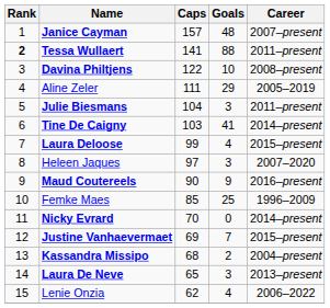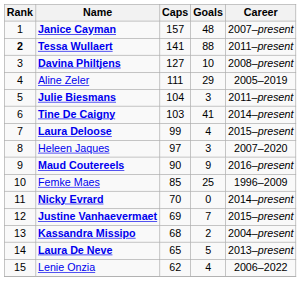 <table class="wikitable sortable" style="text-align:center";>
 <tr>
 <th>Rank</th>
 <th>Name</th>
 <th>Caps</th>
 <th>Goals</th>
 <th>Career</th>
 </tr>
 <tr>
 <td>1</td>
 <td align=left><strong><a href='#'>Janice Cayman</a></strong></td>
 <td>157</td>
 <td>48</td>
 <td>2007–<em>present</em></td>
 </tr>
 <tr>
 <td><strong>2</strong></td>
 <td align=left><strong><a href='#'>Tessa Wullaert</a></strong></td>
 <td>141</td>
 <td>88</td>
 <td>2011–<em>present</em></td>
 </tr>
 <tr>
 <td>3</td>
 <td align=left><strong><a href='#'>Davina Philtjens</a></strong></td>
-<td>122</td>
+<td>127</td>
 <td>10</td>
 <td>2008–<em>present</em></td>
 </tr>
 <tr>
 <td>4</td>
 <td align=left><a href='#'>Aline Zeler</a></td>
 <td>111</td>
 <td>29</td>
 <td>2005–2019</td>
 </tr>
 <tr>
 <td>5</td>
 <td align=left><strong><a href='#'>Julie Biesmans</a></strong></td>
 <td>104</td>
 <td>3</td>
 <td>2011–<em>present</em></td>
 </tr>
 <tr>
 <td>6</td>
 <td align=left><strong><a href='#'>Tine De Caigny</a></strong></td>
 <td>103</td>
 <td>41</td>
 <td>2014–<em>present</em></td>
 </tr>
 <tr>
 <td>7</td>
 <td align=left><strong><a href='#'>Laura Deloose</a></strong></td>
 <td>99</td>
 <td>4</td>
 <td>2015–<em>present</em></td>
 </tr>
 <tr>
 <td>8</td>
 <td align=left><a href='#'>Heleen Jaques</a></td>
 <td>97</td>
 <td>3</td>
 <td>2007–2020</td>
 </tr>
 <tr>
 <td>9</td>
 <td align=left><strong><a href='#'>Maud Coutereels</a></strong></td>
 <td>90</td>
 <td>9</td>
 <td>2016–<em>present</em></td>
 </tr>
 <tr>
 <td>10</td>
 <td align=left><a href='#'>Femke Maes</a></td>
 <td>85</td>
 <td>25</td>
 <td>1996–2009</td>
 </tr>
 <tr>
 <td>11</td>
 <td align=left><strong><a href='#'>Nicky Evrard</a></strong></td>
 <td>70</td>
 <td>0</td>
 <td>2014–<em>present</em></td>
 </tr>
 <tr>
 <td>12</td>
 <td align=left><strong><a href='#'>Justine Vanhaevermaet</a></strong></td>
 <td>69</td>
 <td>7</td>
 <td>2015–<em>present</em></td>
 </tr>
 <tr>
 <td>13</td>
 <td align=left><strong><a href='#'>Kassandra Missipo</a></strong></td>
 <td>68</td>
 <td>2</td>
 <td>2004–<em>present</em></td>
 </tr>
 <tr>
 <td>14</td>
 <td align=left><strong><a href='#'>Laura De Neve</a></strong></td>
 <td>65</td>
-<td>3</td>
+<td>5</td>
 <td>2013–<em>present</em></td>
 </tr>
 <tr>
 <td>15</td>
 <td align=left><a href='#'>Lenie Onzia</a></td>
 <td>62</td>
 <td>4</td>
 <td>2006–2022</td>
 </tr>
 <tr>
 </tr>
 </table>
